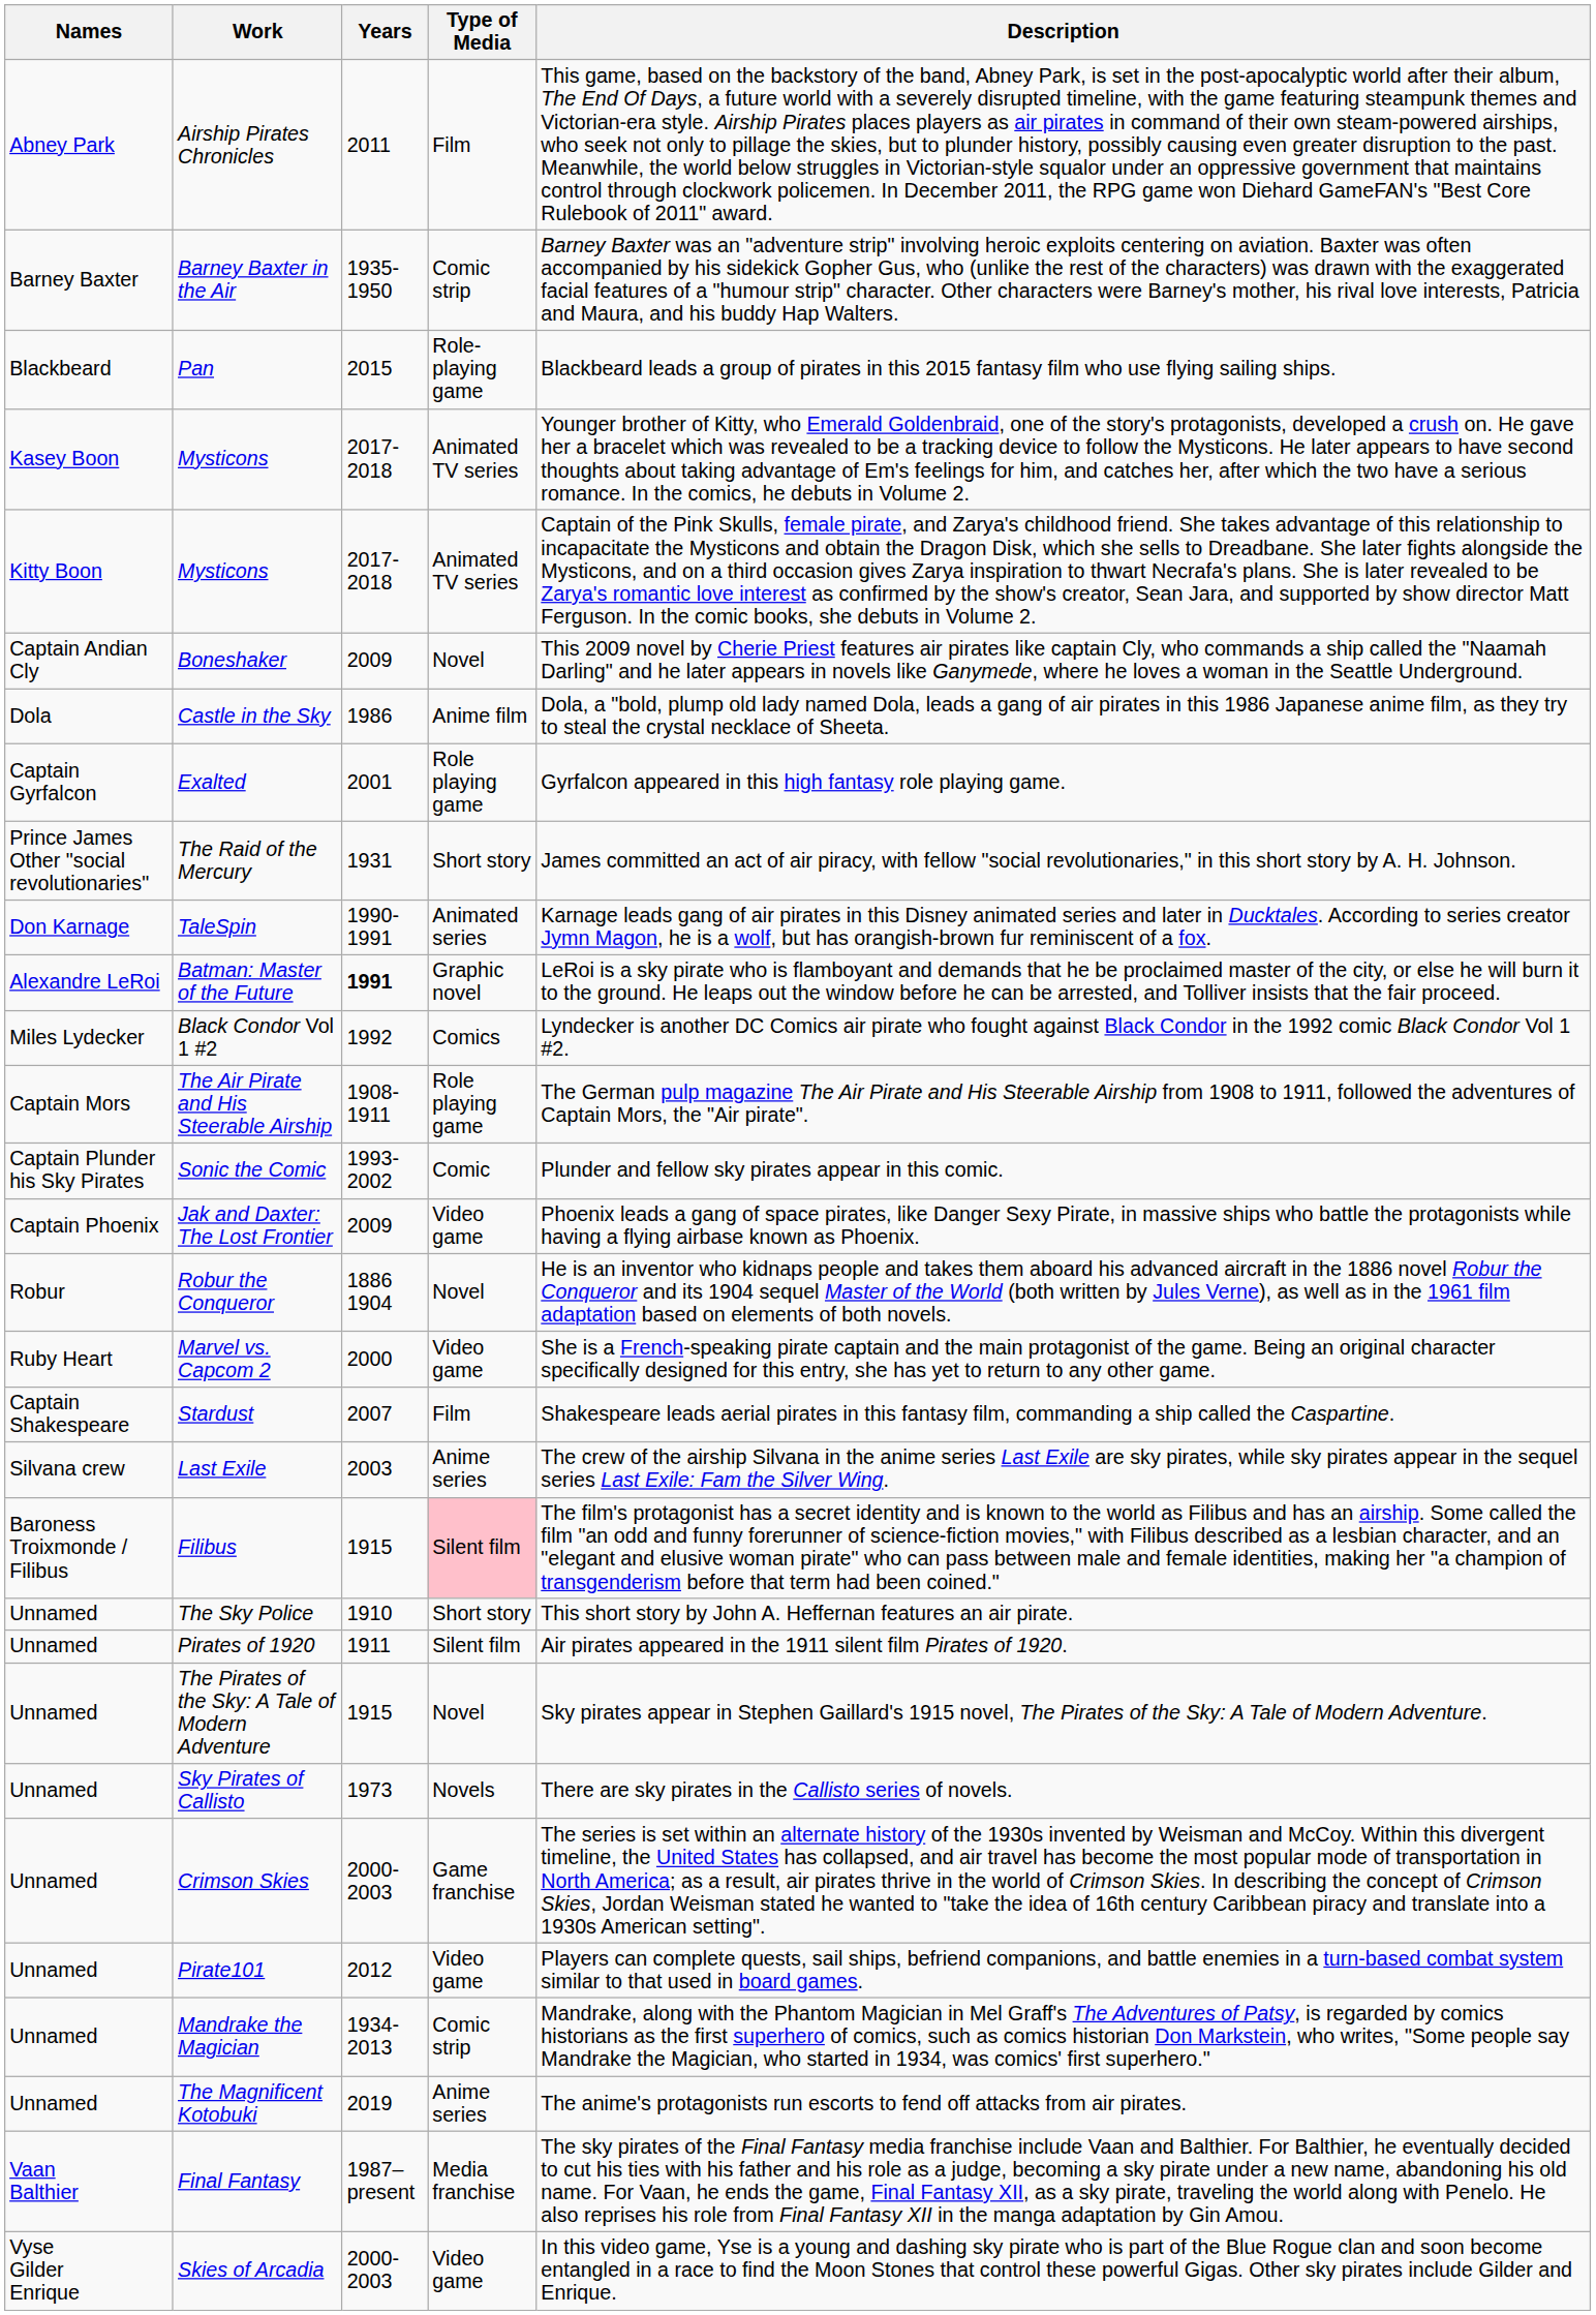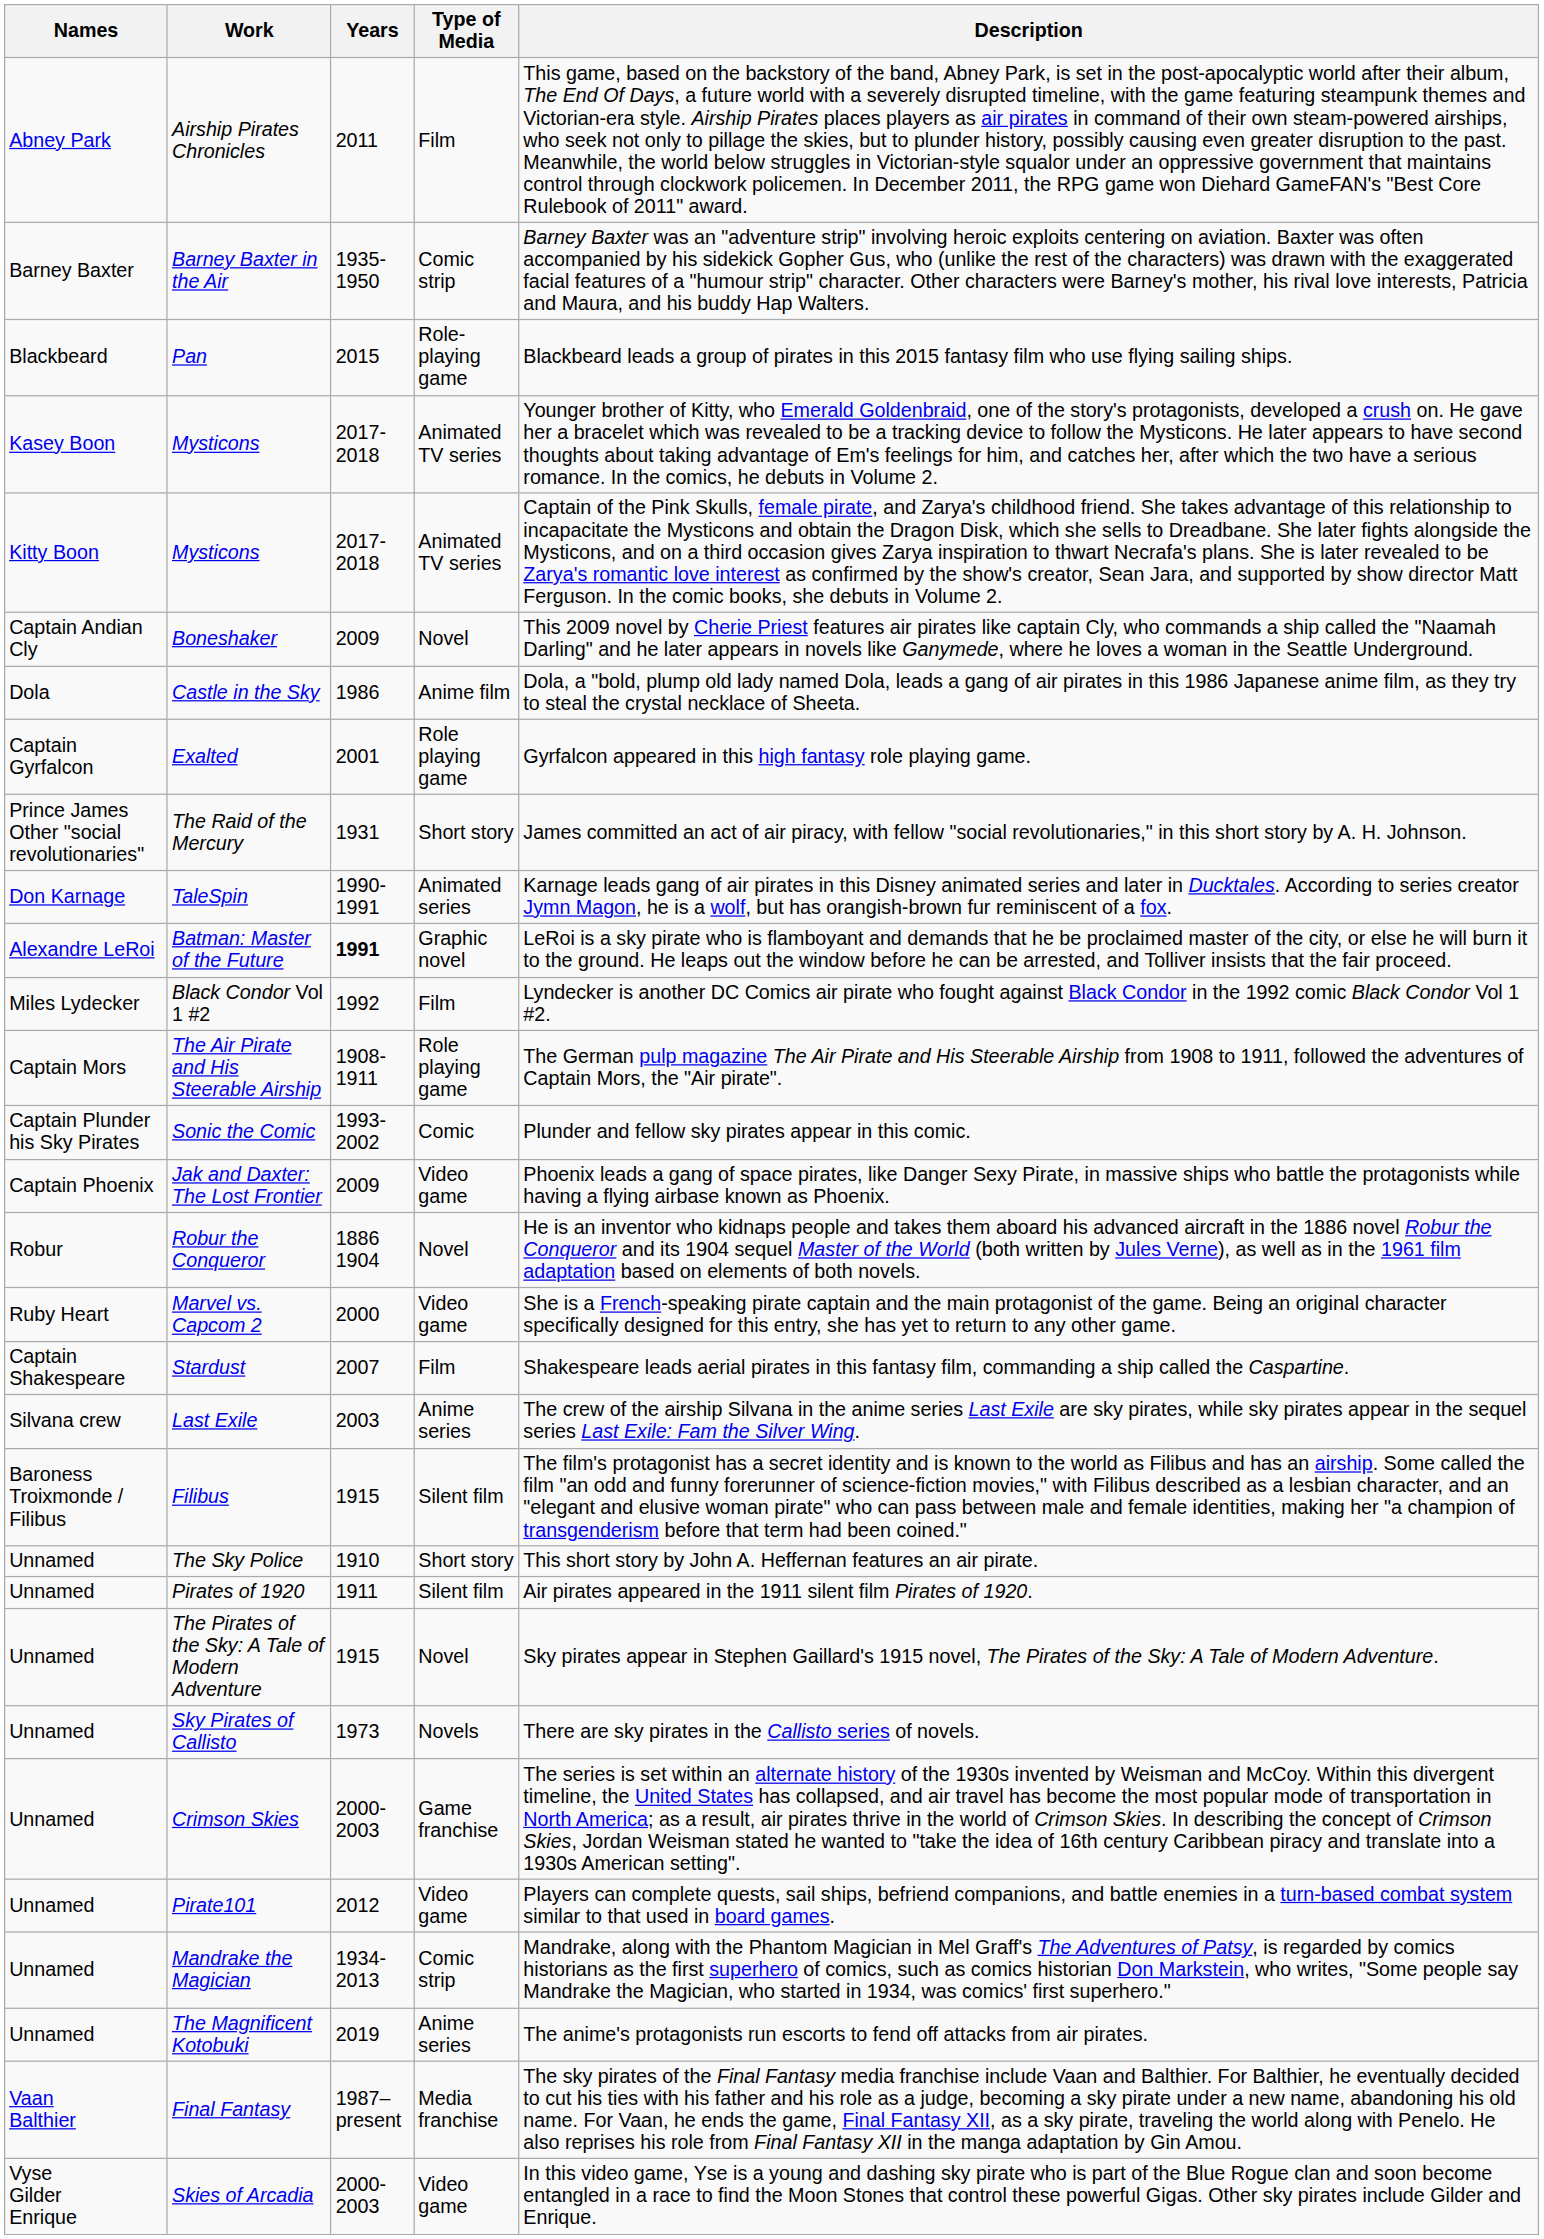 <table class="wikitable sortable">
 <tr>
 <th>Names</th>
 <th>Work</th>
 <th>Years</th>
 <th>Type of Media</th>
 <th>Description</th>
 </tr>
 <tr>
 <td><a href='#'>Abney Park</a></td>
 <td><em>Airship Pirates Chronicles</em></td>
 <td>2011</td>
 <td>Film</td>
 <td>This game, based on the backstory of the band, Abney Park, is set in the post-apocalyptic world after their album, <em>The End Of Days</em>, a future world with a severely disrupted timeline, with the game   featuring steampunk themes and Victorian-era style. <em>Airship Pirates</em> places players as <a href='#'>air pirates</a> in command of their own steam-powered airships, who seek not only to pillage the skies, but to plunder history, possibly causing even greater disruption to the past. Meanwhile, the world below struggles in Victorian-style squalor under an oppressive government that maintains control through clockwork policemen. In December 2011, the RPG game won Diehard GameFAN's "Best Core Rulebook of 2011" award.</td>
 </tr>
 <tr>
 <td>Barney Baxter</td>
 <td><em><a href='#'>Barney Baxter in the Air</a></em></td>
 <td>1935-1950</td>
 <td>Comic strip</td>
 <td><em>Barney Baxter</em> was an "adventure strip" involving heroic exploits centering on aviation. Baxter was often accompanied by his sidekick Gopher Gus, who (unlike the rest of the characters) was drawn with the exaggerated facial features of a "humour strip" character. Other characters were Barney's mother, his rival love interests, Patricia and Maura, and his buddy Hap Walters.</td>
 </tr>
 <tr>
 <td>Blackbeard</td>
 <td><em><a href='#'>Pan</a></em></td>
 <td>2015</td>
 <td>Role-playing game</td>
 <td>Blackbeard leads a group of pirates in this 2015 fantasy film who use flying sailing ships.</td>
 </tr>
 <tr>
 <td><a href='#'>Kasey Boon</a></td>
 <td><em><a href='#'>Mysticons</a></em></td>
 <td>2017-2018</td>
 <td>Animated TV series</td>
 <td>Younger brother of Kitty, who <a href='#'>Emerald Goldenbraid</a>, one of the story's protagonists, developed a <a href='#'>crush</a> on. He gave her a bracelet which was revealed to be a tracking device to follow the Mysticons. He later appears to have second thoughts about taking advantage of Em's feelings for him, and catches her, after which the two have a serious romance. In the comics, he debuts in Volume 2.</td>
 </tr>
 <tr>
 <td><a href='#'>Kitty Boon</a></td>
 <td><em><a href='#'>Mysticons</a></em></td>
 <td>2017-2018</td>
 <td>Animated TV series</td>
 <td>Captain of the Pink Skulls, <a href='#'>female pirate</a>, and Zarya's childhood friend. She takes advantage of this relationship to incapacitate the Mysticons and obtain the Dragon Disk, which she sells to Dreadbane. She later fights alongside the Mysticons, and on a third occasion gives Zarya inspiration to thwart Necrafa's plans. She is later revealed to be <a href='#'>Zarya's romantic love interest</a> as confirmed by the show's creator, Sean Jara, and supported by show director Matt Ferguson. In the comic books, she debuts in Volume 2.</td>
 </tr>
 <tr>
 <td>Captain Andian Cly</td>
 <td><em><a href='#'>Boneshaker</a></em></td>
 <td>2009</td>
 <td>Novel</td>
 <td>This 2009 novel by <a href='#'>Cherie Priest</a> features air pirates like captain Cly, who commands a ship called the "Naamah Darling" and he later appears in novels like <em>Ganymede</em>, where he loves a woman in the Seattle Underground.</td>
 </tr>
 <tr>
 <td>Dola</td>
 <td><em><a href='#'>Castle in the Sky</a></em></td>
 <td>1986</td>
 <td>Anime film</td>
 <td>Dola, a "bold, plump old lady named Dola, leads a gang of air pirates in this 1986 Japanese anime film, as they try to steal the crystal necklace of Sheeta.</td>
 </tr>
 <tr>
 <td>Captain Gyrfalcon</td>
 <td><em><a href='#'>Exalted</a></em></td>
 <td>2001</td>
 <td>Role playing game</td>
 <td>Gyrfalcon appeared in this <a href='#'>high fantasy</a> role playing game.</td>
 </tr>
 <tr>
 <td>Prince James <br> Other "social revolutionaries"</td>
 <td><em>The Raid of the Mercury</em></td>
 <td>1931</td>
 <td>Short story</td>
 <td>James committed an act of air piracy, with fellow "social revolutionaries," in this short story by A. H. Johnson.</td>
 </tr>
 <tr>
 <td><a href='#'>Don Karnage</a></td>
 <td><em><a href='#'>TaleSpin</a></em></td>
 <td>1990-1991</td>
 <td>Animated series</td>
 <td>Karnage leads gang of air pirates in this Disney animated series and later in <em><a href='#'>Ducktales</a></em>. According to series creator <a href='#'>Jymn Magon</a>, he is a <a href='#'>wolf</a>, but has orangish-brown fur reminiscent of a <a href='#'>fox</a>.</td>
 </tr>
 <tr>
 <td><a href='#'>Alexandre LeRoi</a></td>
 <td><em><a href='#'>Batman: Master of the Future</a></em></td>
 <td><strong>1991</strong></td>
 <td>Graphic novel</td>
 <td>LeRoi is a sky pirate who is flamboyant and demands that he be proclaimed master of the city, or else he will burn it to the ground. He leaps out the window before he can be arrested, and Tolliver insists that the fair proceed.</td>
 </tr>
 <tr>
 <td>Miles Lydecker</td>
 <td><em>Black Condor</em> Vol 1 #2</td>
 <td>1992</td>
-<td>Comics</td>
+<td>Film</td>
 <td>Lyndecker is another DC Comics air pirate who fought against <a href='#'>Black Condor</a> in the 1992 comic <em>Black Condor</em> Vol 1 #2.</td>
 </tr>
 <tr>
 <td>Captain Mors</td>
 <td><em><a href='#'>The Air Pirate and His Steerable Airship</a></em></td>
 <td>1908-1911</td>
 <td>Role playing game</td>
 <td>The German <a href='#'>pulp magazine</a> <em>The Air Pirate and His Steerable Airship</em> from 1908 to 1911, followed the adventures of Captain Mors, the "Air pirate".</td>
 </tr>
 <tr>
 <td>Captain Plunder <br> his Sky Pirates</td>
 <td><em><a href='#'>Sonic the Comic</a></em></td>
 <td>1993-2002</td>
 <td>Comic</td>
 <td>Plunder and fellow sky pirates appear in this comic.</td>
 </tr>
 <tr>
 <td>Captain Phoenix</td>
 <td><em><a href='#'>Jak and Daxter: The Lost Frontier</a></em></td>
 <td>2009</td>
 <td>Video game</td>
 <td>Phoenix leads a gang of space pirates, like Danger Sexy Pirate, in massive ships who battle the protagonists while having a flying airbase known as Phoenix.</td>
 </tr>
 <tr>
 <td>Robur</td>
 <td><em><a href='#'>Robur the Conqueror</a></em></td>
 <td>1886 <br> 1904</td>
 <td>Novel</td>
 <td>He is an inventor who kidnaps people and takes them aboard his advanced aircraft in the 1886 novel <em><a href='#'>Robur the Conqueror</a></em> and its 1904 sequel <em><a href='#'>Master of the World</a></em> (both written by <a href='#'>Jules Verne</a>), as well as in the <a href='#'>1961 film adaptation</a> based on elements of both novels.</td>
 </tr>
 <tr>
 <td>Ruby Heart</td>
 <td><em><a href='#'>Marvel vs. Capcom 2</a></em></td>
 <td>2000</td>
 <td>Video game</td>
 <td>She is a <a href='#'>French</a>-speaking pirate captain and the main protagonist of the game. Being an original character specifically designed for this entry, she has yet to return to any other game.</td>
 </tr>
 <tr>
 <td>Captain Shakespeare</td>
 <td><em><a href='#'>Stardust</a></em></td>
 <td>2007</td>
 <td>Film</td>
 <td>Shakespeare leads aerial pirates in this fantasy film, commanding a ship called the <em>Caspartine</em>.</td>
 </tr>
 <tr>
 <td>Silvana crew</td>
 <td><em><a href='#'>Last Exile</a></em></td>
 <td>2003</td>
 <td>Anime series</td>
 <td>The crew of the airship Silvana in the anime series <em><a href='#'>Last Exile</a></em> are sky pirates, while sky pirates appear in the sequel series <em><a href='#'>Last Exile: Fam the Silver Wing</a></em>.</td>
 </tr>
 <tr>
 <td>Baroness Troixmonde / Filibus</td>
 <td><em><a href='#'>Filibus</a></em></td>
 <td>1915</td>
-<td style="background: pink;">Silent film</td>
+<td>Silent film</td>
 <td>The film's protagonist has a secret identity and is known to the world as Filibus and has an <a href='#'>airship</a>. Some called the film "an odd and funny forerunner of science-fiction movies," with Filibus described as a lesbian character, and an "elegant and elusive woman pirate" who can pass between male and female identities, making her "a champion of <a href='#'>transgenderism</a> before that term had been coined."</td>
 </tr>
 <tr>
 <td>Unnamed</td>
 <td><em>The Sky Police</em></td>
 <td>1910</td>
 <td>Short story</td>
 <td>This short story by John A. Heffernan features an air pirate.</td>
 </tr>
 <tr>
 <td>Unnamed</td>
 <td><em>Pirates of 1920</em></td>
 <td>1911</td>
 <td>Silent film</td>
 <td>Air pirates appeared in the 1911 silent film <em>Pirates of 1920</em>.</td>
 </tr>
 <tr>
 <td>Unnamed</td>
 <td><em>The Pirates of the Sky: A Tale of Modern Adventure</em></td>
 <td>1915</td>
 <td>Novel</td>
 <td>Sky pirates appear in Stephen Gaillard's 1915 novel, <em>The Pirates of the Sky: A Tale of Modern Adventure</em>.</td>
 </tr>
 <tr>
 <td>Unnamed</td>
 <td><em><a href='#'>Sky Pirates of Callisto</a></em></td>
 <td>1973</td>
 <td>Novels</td>
 <td>There are sky pirates in the <a href='#'><em>Callisto</em> series</a>  of novels.</td>
 </tr>
 <tr>
 <td>Unnamed</td>
 <td><em><a href='#'>Crimson Skies</a></em></td>
 <td>2000-2003</td>
 <td>Game franchise</td>
 <td>The series is set within an <a href='#'>alternate history</a> of the 1930s invented by Weisman and McCoy. Within this divergent timeline, the <a href='#'>United States</a> has collapsed, and air travel has become the most popular mode of transportation in <a href='#'>North America</a>; as a result, air pirates thrive in the world of <em>Crimson Skies</em>. In describing the concept of <em>Crimson Skies</em>, Jordan Weisman stated he wanted to "take the idea of 16th century Caribbean piracy and translate into a 1930s American setting".</td>
 </tr>
 <tr>
 <td>Unnamed</td>
 <td><em><a href='#'>Pirate101</a></em></td>
 <td>2012</td>
 <td>Video game</td>
 <td>Players can complete quests, sail ships, befriend companions, and battle enemies in a <a href='#'>turn-based combat system</a> similar to that used in <a href='#'>board games</a>.</td>
 </tr>
 <tr>
 <td>Unnamed</td>
 <td><em><a href='#'>Mandrake the Magician</a></em></td>
 <td>1934-2013</td>
 <td>Comic strip</td>
 <td>Mandrake, along with the Phantom Magician in Mel Graff's <em><a href='#'>The Adventures of Patsy</a></em>, is regarded by comics historians as the first <a href='#'>superhero</a> of comics, such as comics historian <a href='#'>Don Markstein</a>, who writes, "Some people say Mandrake the Magician, who started in 1934, was comics' first superhero."</td>
 </tr>
 <tr>
 <td>Unnamed</td>
 <td><em><a href='#'>The Magnificent Kotobuki</a></em></td>
 <td>2019</td>
 <td>Anime series</td>
 <td>The anime's protagonists run escorts to fend off attacks from air pirates.</td>
 </tr>
 <tr>
 <td><a href='#'>Vaan</a> <br> <a href='#'>Balthier</a></td>
 <td><em><a href='#'>Final Fantasy</a></em></td>
 <td>1987–present</td>
 <td>Media franchise</td>
 <td>The sky pirates of the <em>Final Fantasy</em> media franchise include Vaan and Balthier. For Balthier, he eventually decided to cut his ties with his father and his role as a judge, becoming a sky pirate under a new name, abandoning his old name. For Vaan, he ends the game, <a href='#'>Final Fantasy XII</a>, as a sky pirate, traveling the world along with Penelo. He also reprises his role from <em>Final Fantasy XII</em> in the manga adaptation by Gin Amou.</td>
 </tr>
 <tr>
 <td>Vyse <br> Gilder <br> Enrique</td>
 <td><em><a href='#'>Skies of Arcadia</a></em></td>
 <td>2000-2003</td>
 <td>Video game</td>
 <td>In this video game, Yse is a young and dashing sky pirate who is part of the Blue Rogue clan and soon become entangled in a race to find the Moon Stones that control these powerful Gigas. Other sky pirates include Gilder and Enrique.</td>
 </tr>
 </table>
